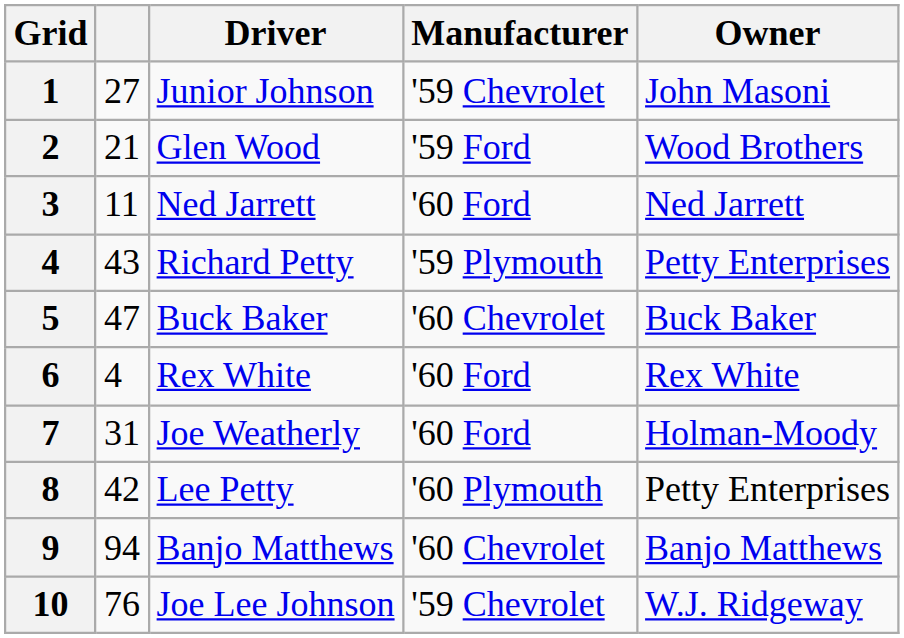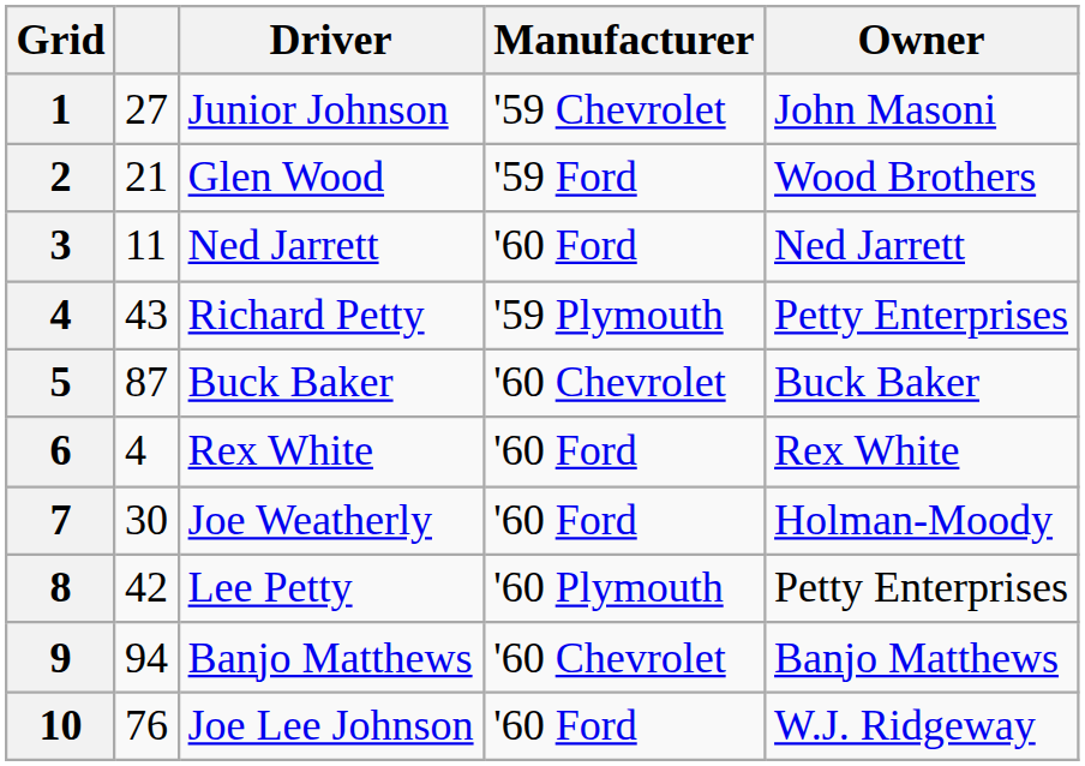 <table class="wikitable">
 <tr>
 <th>Grid</th>
 <th></th>
 <th>Driver</th>
 <th>Manufacturer</th>
 <th>Owner</th>
 </tr>
 <tr>
 <th>1</th>
 <td>27</td>
 <td><a href='#'>Junior Johnson</a></td>
 <td>'59 <a href='#'>Chevrolet</a></td>
 <td><a href='#'>John Masoni</a></td>
 </tr>
 <tr>
 <th>2</th>
 <td>21</td>
 <td><a href='#'>Glen Wood</a></td>
 <td>'59 <a href='#'>Ford</a></td>
 <td><a href='#'>Wood Brothers</a></td>
 </tr>
 <tr>
 <th>3</th>
 <td>11</td>
 <td><a href='#'>Ned Jarrett</a></td>
 <td>'60 <a href='#'>Ford</a></td>
 <td><a href='#'>Ned Jarrett</a></td>
 </tr>
 <tr>
 <th>4</th>
 <td>43</td>
 <td><a href='#'>Richard Petty</a></td>
 <td>'59 <a href='#'>Plymouth</a></td>
 <td><a href='#'>Petty Enterprises</a></td>
 </tr>
 <tr>
 <th>5</th>
-<td>47</td>
+<td>87</td>
 <td><a href='#'>Buck Baker</a></td>
 <td>'60 <a href='#'>Chevrolet</a></td>
 <td><a href='#'>Buck Baker</a></td>
 </tr>
 <tr>
 <th>6</th>
 <td>4</td>
 <td><a href='#'>Rex White</a></td>
 <td>'60 <a href='#'>Ford</a></td>
 <td><a href='#'>Rex White</a></td>
 </tr>
 <tr>
 <th>7</th>
-<td>31</td>
+<td>30</td>
 <td><a href='#'>Joe Weatherly</a></td>
 <td>'60 <a href='#'>Ford</a></td>
 <td><a href='#'>Holman-Moody</a></td>
 </tr>
 <tr>
 <th>8</th>
 <td>42</td>
 <td><a href='#'>Lee Petty</a></td>
 <td>'60 <a href='#'>Plymouth</a></td>
 <td>Petty Enterprises</td>
 </tr>
 <tr>
 <th>9</th>
 <td>94</td>
 <td><a href='#'>Banjo Matthews</a></td>
 <td>'60 <a href='#'>Chevrolet</a></td>
 <td><a href='#'>Banjo Matthews</a></td>
 </tr>
 <tr>
 <th>10</th>
 <td>76</td>
 <td><a href='#'>Joe Lee Johnson</a></td>
-<td>'59 <a href='#'>Chevrolet</a></td>
+<td>'60 <a href='#'>Ford</a></td>
 <td><a href='#'>W.J. Ridgeway</a></td>
 </tr>
 </table>
